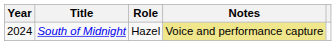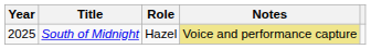 <table class="wikitable sortable plainrowheaders">
 <tr>
 <th>Year</th>
 <th>Title</th>
 <th>Role</th>
 <th class="unsortable">Notes</th>
 <th class="unsortable"></th>
 </tr>
 <tr>
-<td>2024</td>
+<td>2025</td>
 <td><em><a href='#'>South of Midnight</a></em></td>
 <td>Hazel</td>
 <td style="background: khaki;">Voice and performance capture</td>
 <td></td>
 </tr>
 </table>
